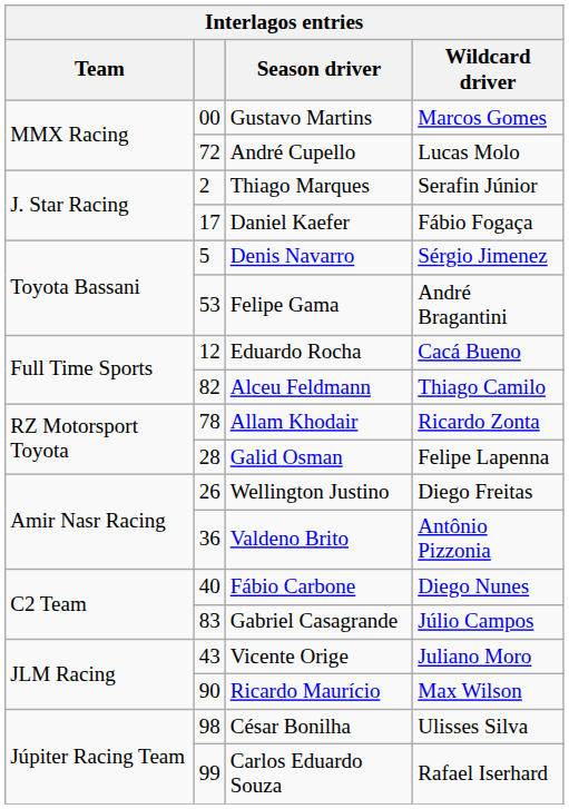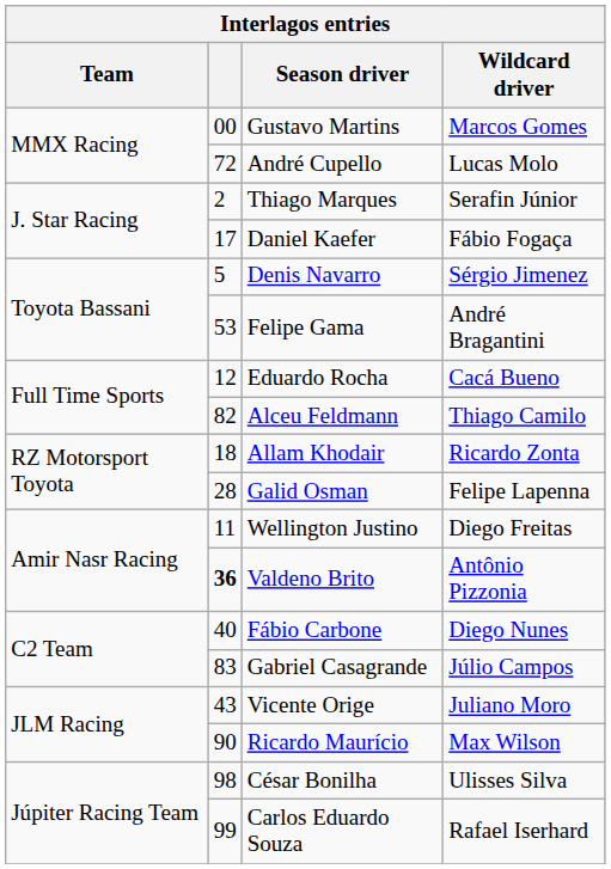 <table class="wikitable collapsible collapsed" width=57.5% style="font-size: 85%; max-width: 590px">
 <tr>
 <th colspan="4">Interlagos entries</th>
 </tr>
 <tr>
 <th>Team</th>
 <th></th>
 <th>Season driver</th>
 <th>Wildcard driver</th>
 </tr>
 <tr>
 <td rowspan=2>MMX Racing</td>
 <td>00</td>
 <td>Gustavo Martins</td>
 <td><a href='#'>Marcos Gomes</a></td>
 </tr>
 <tr>
 <td>72</td>
 <td>André Cupello</td>
 <td>Lucas Molo</td>
 </tr>
 <tr>
 <td rowspan=2>J. Star Racing</td>
 <td>2</td>
 <td>Thiago Marques</td>
 <td>Serafin Júnior</td>
 </tr>
 <tr>
 <td>17</td>
 <td>Daniel Kaefer</td>
 <td>Fábio Fogaça</td>
 </tr>
 <tr>
 <td rowspan=2>Toyota Bassani</td>
 <td>5</td>
 <td><a href='#'>Denis Navarro</a></td>
 <td><a href='#'>Sérgio Jimenez</a></td>
 </tr>
 <tr>
 <td>53</td>
 <td>Felipe Gama</td>
 <td>André Bragantini</td>
 </tr>
 <tr>
 <td rowspan=2>Full Time Sports</td>
 <td>12</td>
 <td>Eduardo Rocha</td>
 <td><a href='#'>Cacá Bueno</a></td>
 </tr>
 <tr>
 <td>82</td>
 <td><a href='#'>Alceu Feldmann</a></td>
 <td><a href='#'>Thiago Camilo</a></td>
 </tr>
 <tr>
 <td rowspan=2>RZ Motorsport Toyota</td>
-<td>78</td>
+<td>18</td>
 <td><a href='#'>Allam Khodair</a></td>
 <td><a href='#'>Ricardo Zonta</a></td>
 </tr>
 <tr>
 <td>28</td>
 <td><a href='#'>Galid Osman</a></td>
 <td>Felipe Lapenna</td>
 </tr>
 <tr>
 <td rowspan=2>Amir Nasr Racing</td>
-<td>26</td>
+<td>11</td>
 <td>Wellington Justino</td>
 <td>Diego Freitas</td>
 </tr>
 <tr>
-<td>36</td>
+<td><strong>36</strong></td>
 <td><a href='#'>Valdeno Brito</a></td>
 <td><a href='#'>Antônio Pizzonia</a></td>
 </tr>
 <tr>
 <td rowspan=2>C2 Team</td>
 <td>40</td>
 <td><a href='#'>Fábio Carbone</a></td>
 <td><a href='#'>Diego Nunes</a></td>
 </tr>
 <tr>
 <td>83</td>
 <td>Gabriel Casagrande</td>
 <td><a href='#'>Júlio Campos</a></td>
 </tr>
 <tr>
 <td rowspan=2>JLM Racing</td>
 <td>43</td>
 <td>Vicente Orige</td>
 <td><a href='#'>Juliano Moro</a></td>
 </tr>
 <tr>
 <td>90</td>
 <td><a href='#'>Ricardo Maurício</a></td>
 <td><a href='#'>Max Wilson</a></td>
 </tr>
 <tr>
 <td rowspan=2>Júpiter Racing Team</td>
 <td>98</td>
 <td>César Bonilha</td>
 <td>Ulisses Silva</td>
 </tr>
 <tr>
 <td>99</td>
 <td>Carlos Eduardo Souza</td>
 <td>Rafael Iserhard</td>
 </tr>
 </table>
